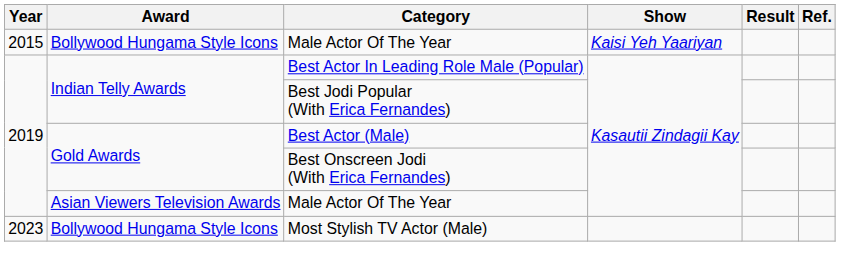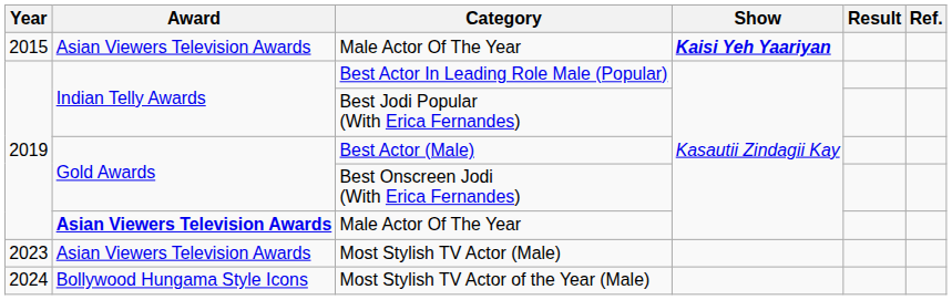 <table class="wikitable sortable">
 <tr>
 <th>Year</th>
 <th>Award</th>
 <th>Category</th>
 <th>Show</th>
 <th>Result</th>
 <th>Ref.</th>
 </tr>
 <tr>
 <td>2015</td>
-<td><a href='#'>Bollywood Hungama Style Icons</a></td>
+<td><a href='#'>Asian Viewers Television Awards</a></td>
 <td>Male Actor Of The Year</td>
-<td><em><a href='#'>Kaisi Yeh Yaariyan</a></em></td>
+<td><strong><em><a href='#'>Kaisi Yeh Yaariyan</a></em></strong></td>
 <td></td>
 <td></td>
 </tr>
 <tr>
 <td rowspan=5>2019</td>
 <td rowspan=2><a href='#'>Indian Telly Awards</a></td>
 <td><a href='#'>Best Actor In Leading Role Male (Popular)</a></td>
 <td rowspan="5"><em><a href='#'>Kasautii Zindagii Kay</a></em></td>
 <td></td>
 <td></td>
 </tr>
 <tr>
 <td>Best Jodi Popular<br>(With <a href='#'>Erica Fernandes</a>)</td>
 <td></td>
 <td></td>
 </tr>
 <tr>
 <td rowspan=2><a href='#'>Gold Awards</a></td>
 <td><a href='#'>Best Actor (Male)</a></td>
 <td></td>
 <td></td>
 </tr>
 <tr>
 <td>Best Onscreen Jodi<br>(With <a href='#'>Erica Fernandes</a>)</td>
 <td></td>
 <td></td>
 </tr>
 <tr>
-<td><a href='#'>Asian Viewers Television Awards</a></td>
+<td><strong><a href='#'>Asian Viewers Television Awards</a></strong></td>
 <td>Male Actor Of The Year</td>
 <td></td>
 <td></td>
 </tr>
 <tr>
 <td>2023</td>
-<td><a href='#'>Bollywood Hungama Style Icons</a></td>
+<td><a href='#'>Asian Viewers Television Awards</a></td>
 <td>Most Stylish TV Actor (Male)</td>
 <td></td>
 <td></td>
 <td></td>
 </tr>
+<tr>
+<td>2024</td>
+<td><a href='#'>Bollywood Hungama Style Icons</a></td>
+<td>Most Stylish TV Actor of the Year (Male)</td>
+<td></td>
+<td></td>
+<td></td>
+</tr>
 </table>
